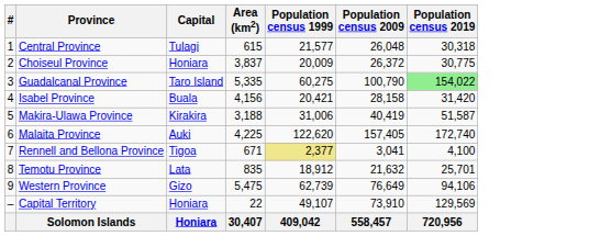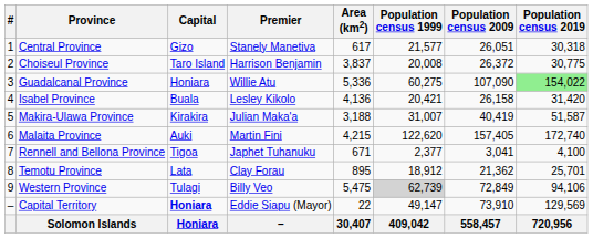 <table class="wikitable sortable">
 <tr>
 <th>#</th>
 <th>Province</th>
 <th>Capital</th>
+<th>Premier</th>
 <th>Area<br>(km<sup>2</sup>)</th>
 <th>Population<br><a href='#'>census</a> 1999</th>
 <th>Population<br><a href='#'>census</a> 2009</th>
 <th>Population<br><a href='#'>census</a> 2019</th>
 </tr>
 <tr>
 <td>1</td>
 <td> <a href='#'>Central Province</a></td>
-<td><a href='#'>Tulagi</a></td>
-<td align="right">615</td>
+<td><a href='#'>Gizo</a></td>
+<td><a href='#'>Stanely Manetiva</a></td>
+<td align="right">617</td>
 <td align="right">21,577</td>
-<td align="right">26,048</td>
+<td align="right">26,051</td>
 <td align="right">30,318</td>
 </tr>
 <tr>
 <td>2</td>
 <td> <a href='#'>Choiseul Province</a></td>
-<td><a href='#'>Honiara</a></td>
+<td><a href='#'>Taro Island</a></td>
+<td><a href='#'>Harrison Benjamin</a></td>
 <td align="right">3,837</td>
-<td align="right">20,009</td>
+<td align="right">20,008</td>
 <td align="right">26,372</td>
 <td align="right">30,775</td>
 </tr>
 <tr>
 <td>3</td>
 <td> <a href='#'>Guadalcanal Province</a></td>
-<td><a href='#'>Taro Island</a></td>
-<td align="right">5,335</td>
+<td><a href='#'>Honiara</a></td>
+<td><a href='#'>Willie Atu</a></td>
+<td align="right">5,336</td>
 <td align="right">60,275</td>
-<td align="right">100,790</td>
+<td align="right">107,090</td>
 <td align="right" style="background: lightgreen;">154,022</td>
 </tr>
 <tr>
 <td>4</td>
 <td> <a href='#'>Isabel Province</a></td>
 <td><a href='#'>Buala</a></td>
-<td align="right">4,156</td>
+<td><a href='#'>Lesley Kikolo</a></td>
+<td align="right">4,136</td>
 <td align="right">20,421</td>
-<td align="right">28,158</td>
+<td align="right">26,158</td>
 <td align="right">31,420</td>
 </tr>
 <tr>
 <td>5</td>
 <td> <a href='#'>Makira-Ulawa Province</a></td>
 <td><a href='#'>Kirakira</a></td>
+<td><a href='#'>Julian Maka'a</a></td>
 <td align="right">3,188</td>
-<td align="right">31,006</td>
+<td align="right">31,007</td>
 <td align="right">40,419</td>
 <td align="right">51,587</td>
 </tr>
 <tr>
 <td>6</td>
 <td> <a href='#'>Malaita Province</a></td>
 <td><a href='#'>Auki</a></td>
-<td align="right">4,225</td>
+<td><a href='#'>Martin Fini</a></td>
+<td align="right">4,215</td>
 <td align="right">122,620</td>
 <td align="right">157,405</td>
 <td align="right">172,740</td>
 </tr>
 <tr>
 <td>7</td>
 <td> <a href='#'>Rennell and Bellona Province</a></td>
 <td><a href='#'>Tigoa</a></td>
+<td><a href='#'>Japhet Tuhanuku</a></td>
 <td align="right">671</td>
-<td align="right" style="background: khaki;">2,377</td>
+<td align="right">2,377</td>
 <td align="right">3,041</td>
 <td align="right">4,100</td>
 </tr>
 <tr>
 <td>8</td>
 <td> <a href='#'>Temotu Province</a></td>
 <td><a href='#'>Lata</a></td>
-<td align="right">835</td>
+<td><a href='#'>Clay Forau</a></td>
+<td align="right">895</td>
 <td align="right">18,912</td>
-<td align="right">21,632</td>
+<td align="right">21,362</td>
 <td align="right">25,701</td>
 </tr>
 <tr>
 <td>9</td>
 <td> <a href='#'>Western Province</a></td>
-<td><a href='#'>Gizo</a></td>
+<td><a href='#'>Tulagi</a></td>
+<td><a href='#'>Billy Veo</a></td>
 <td align="right">5,475</td>
-<td align="right">62,739</td>
-<td align="right">76,649</td>
+<td align="right" style="background: lightgrey;">62,739</td>
+<td align="right">72,849</td>
 <td align="right">94,106</td>
 </tr>
 <tr>
 <td>–</td>
 <td> <a href='#'>Capital Territory</a></td>
-<td><a href='#'>Honiara</a></td>
+<td><strong><a href='#'>Honiara</a></strong></td>
+<td><a href='#'>Eddie Siapu</a> (Mayor)</td>
 <td align="right">22</td>
-<td align="right">49,107</td>
+<td align="right">49,147</td>
 <td align="right">73,910</td>
 <td align="right">129,569</td>
 </tr>
 <tr>
 <th> </th>
 <th><strong>Solomon Islands</strong></th>
 <th><a href='#'>Honiara</a></th>
+<th>–</th>
 <th align="right">30,407</th>
 <th align="right">409,042</th>
 <th align="right">558,457</th>
 <th align="right">720,956</th>
 </tr>
 </table>
